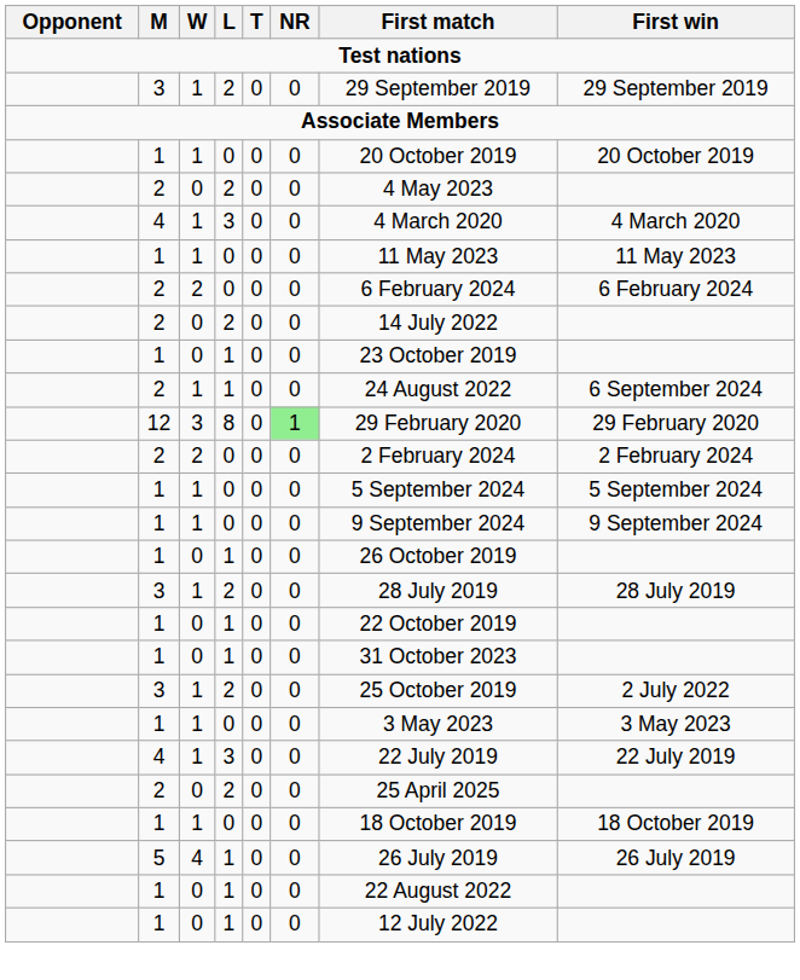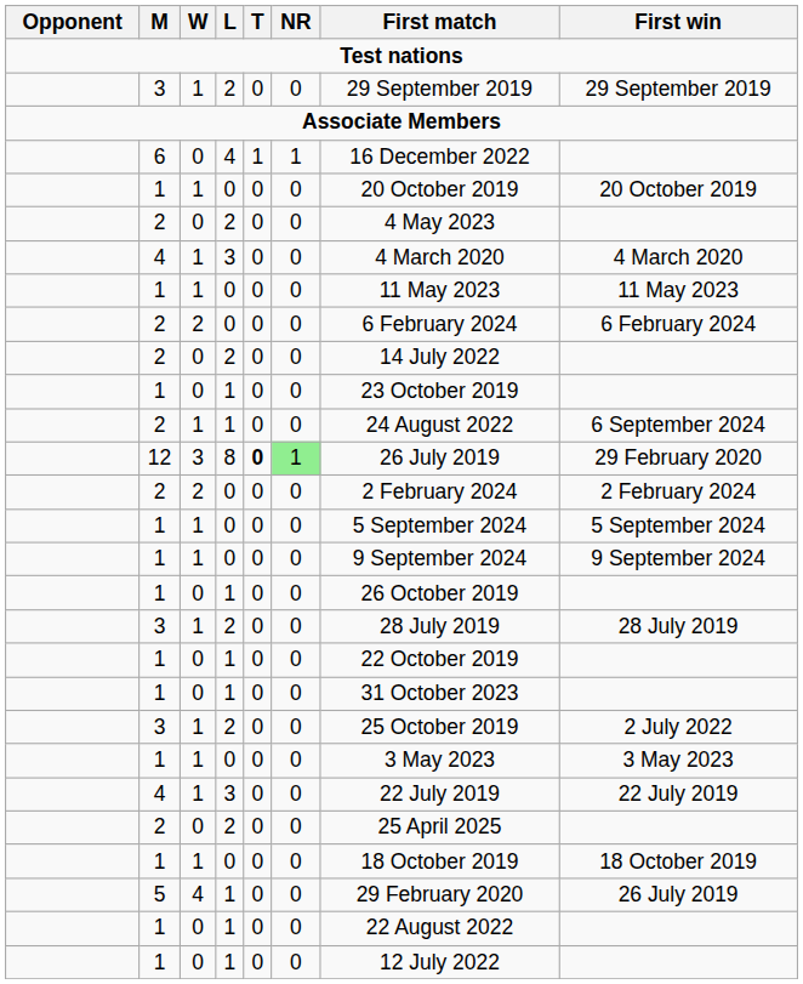 <table class="wikitable" style="text-align: center; width: 600px;">
 <tr>
 <th>Opponent</th>
 <th>M</th>
 <th>W</th>
 <th>L</th>
 <th>T</th>
 <th>NR</th>
 <th>First match</th>
 <th>First win</th>
 </tr>
 <tr>
 <td colspan="8" align="center"><strong>Test nations</strong></td>
 </tr>
 <tr>
 <td align=left></td>
 <td>3</td>
 <td>1</td>
 <td>2</td>
 <td>0</td>
 <td>0</td>
 <td>29 September 2019</td>
 <td>29 September 2019</td>
 </tr>
 <tr>
 <td colspan="8" style="text-align:center;"><strong>Associate Members</strong></td>
+</tr>
+<tr>
+<td align=left></td>
+<td>6</td>
+<td>0</td>
+<td>4</td>
+<td>1</td>
+<td>1</td>
+<td>16 December 2022</td>
+<td></td>
 </tr>
 <tr>
 <td align=left></td>
 <td>1</td>
 <td>1</td>
 <td>0</td>
 <td>0</td>
 <td>0</td>
 <td>20 October 2019</td>
 <td>20 October 2019</td>
 </tr>
 <tr>
 <td align=left></td>
 <td>2</td>
 <td>0</td>
 <td>2</td>
 <td>0</td>
 <td>0</td>
 <td>4 May 2023</td>
 <td></td>
 </tr>
 <tr>
 <td align=left></td>
 <td>4</td>
 <td>1</td>
 <td>3</td>
 <td>0</td>
 <td>0</td>
 <td>4 March 2020</td>
 <td>4 March 2020</td>
 </tr>
 <tr>
 <td align=left></td>
 <td>1</td>
 <td>1</td>
 <td>0</td>
 <td>0</td>
 <td>0</td>
 <td>11 May 2023</td>
 <td>11 May 2023</td>
 </tr>
 <tr>
 <td align=left></td>
 <td>2</td>
 <td>2</td>
 <td>0</td>
 <td>0</td>
 <td>0</td>
 <td>6 February 2024</td>
 <td>6 February 2024</td>
 </tr>
 <tr>
 <td align=left></td>
 <td>2</td>
 <td>0</td>
 <td>2</td>
 <td>0</td>
 <td>0</td>
 <td>14 July 2022</td>
 <td></td>
 </tr>
 <tr>
 <td align=left></td>
 <td>1</td>
 <td>0</td>
 <td>1</td>
 <td>0</td>
 <td>0</td>
 <td>23 October 2019</td>
 <td></td>
 </tr>
 <tr>
 <td align=left></td>
 <td>2</td>
 <td>1</td>
 <td>1</td>
 <td>0</td>
 <td>0</td>
 <td>24 August 2022</td>
 <td>6 September 2024</td>
 </tr>
 <tr>
 <td align=left></td>
 <td>12</td>
 <td>3</td>
 <td>8</td>
-<td>0</td>
+<td><strong>0</strong></td>
 <td style="background: lightgreen;">1</td>
-<td>29 February 2020</td>
+<td>26 July 2019</td>
 <td>29 February 2020</td>
 </tr>
 <tr>
 <td align=left></td>
 <td>2</td>
 <td>2</td>
 <td>0</td>
 <td>0</td>
 <td>0</td>
 <td>2 February 2024</td>
 <td>2 February 2024</td>
 </tr>
 <tr>
 <td align=left></td>
 <td>1</td>
 <td>1</td>
 <td>0</td>
 <td>0</td>
 <td>0</td>
 <td>5 September 2024</td>
 <td>5 September 2024</td>
 </tr>
 <tr>
 <td align=left></td>
 <td>1</td>
 <td>1</td>
 <td>0</td>
 <td>0</td>
 <td>0</td>
 <td>9 September 2024</td>
 <td>9 September 2024</td>
 </tr>
 <tr>
 <td align=left></td>
 <td>1</td>
 <td>0</td>
 <td>1</td>
 <td>0</td>
 <td>0</td>
 <td>26 October 2019</td>
 <td></td>
 </tr>
 <tr>
 <td align=left></td>
 <td>3</td>
 <td>1</td>
 <td>2</td>
 <td>0</td>
 <td>0</td>
 <td>28 July 2019</td>
 <td>28 July 2019</td>
 </tr>
 <tr>
 <td align=left></td>
 <td>1</td>
 <td>0</td>
 <td>1</td>
 <td>0</td>
 <td>0</td>
 <td>22 October 2019</td>
 <td></td>
 </tr>
 <tr>
 <td align=left></td>
 <td>1</td>
 <td>0</td>
 <td>1</td>
 <td>0</td>
 <td>0</td>
 <td>31 October 2023</td>
 <td></td>
 </tr>
 <tr>
 <td align=left></td>
 <td>3</td>
 <td>1</td>
 <td>2</td>
 <td>0</td>
 <td>0</td>
 <td>25 October 2019</td>
 <td>2 July 2022</td>
 </tr>
 <tr>
 <td align=left></td>
 <td>1</td>
 <td>1</td>
 <td>0</td>
 <td>0</td>
 <td>0</td>
 <td>3 May 2023</td>
 <td>3 May 2023</td>
 </tr>
 <tr>
 <td align=left></td>
 <td>4</td>
 <td>1</td>
 <td>3</td>
 <td>0</td>
 <td>0</td>
 <td>22 July 2019</td>
 <td>22 July 2019</td>
 </tr>
 <tr>
 <td align=left></td>
 <td>2</td>
 <td>0</td>
 <td>2</td>
 <td>0</td>
 <td>0</td>
 <td>25 April 2025</td>
 <td></td>
 </tr>
 <tr>
 <td align=left></td>
 <td>1</td>
 <td>1</td>
 <td>0</td>
 <td>0</td>
 <td>0</td>
 <td>18 October 2019</td>
 <td>18 October 2019</td>
 </tr>
 <tr>
 <td align=left></td>
 <td>5</td>
 <td>4</td>
 <td>1</td>
 <td>0</td>
 <td>0</td>
-<td>26 July 2019</td>
+<td>29 February 2020</td>
 <td>26 July 2019</td>
 </tr>
 <tr>
 <td align=left></td>
 <td>1</td>
 <td>0</td>
 <td>1</td>
 <td>0</td>
 <td>0</td>
 <td>22 August 2022</td>
 <td></td>
 </tr>
 <tr>
 <td align=left></td>
 <td>1</td>
 <td>0</td>
 <td>1</td>
 <td>0</td>
 <td>0</td>
 <td>12 July 2022</td>
 <td></td>
 </tr>
 </table>
